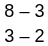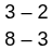 <table style="text-align:center">
 <tr>
 <th width=200></th>
 <th width=100></th>
 <th width=200></th>
 </tr>
 <tr>
 <td align=right><strong></strong></td>
-<td>8 – 3</td>
+<td>3 – 2</td>
 <td align=left></td>
 </tr>
 <tr>
 <td align=right><strong></strong></td>
-<td>3 – 2</td>
+<td>8 – 3</td>
 <td align=left></td>
 </tr>
 </table>
